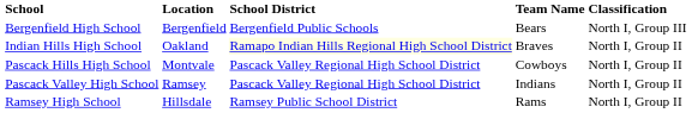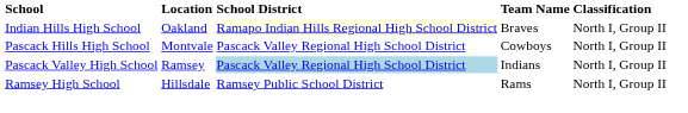 <table>
 <tr>
 <td><strong>School</strong></td>
 <td><strong>Location</strong></td>
 <td><strong>School District</strong></td>
 <td><strong>Team Name</strong></td>
 <td><strong>Classification</strong></td>
-</tr>
-<tr>
-<td><a href='#'>Bergenfield High School</a></td>
-<td><a href='#'>Bergenfield</a></td>
-<td><a href='#'>Bergenfield Public Schools</a></td>
-<td>Bears</td>
-<td>North I, Group III</td>
 </tr>
 <tr>
 <td><a href='#'>Indian Hills High School</a></td>
 <td><a href='#'>Oakland</a></td>
 <td style="background: lightyellow;"><a href='#'>Ramapo Indian Hills Regional High School District</a></td>
 <td>Braves</td>
 <td>North I, Group II</td>
 </tr>
 <tr>
 <td><a href='#'>Pascack Hills High School</a></td>
 <td><a href='#'>Montvale</a></td>
 <td><a href='#'>Pascack Valley Regional High School District</a></td>
 <td>Cowboys</td>
 <td>North I, Group II</td>
 </tr>
 <tr>
 <td><a href='#'>Pascack Valley High School</a></td>
 <td><a href='#'>Ramsey</a></td>
-<td><a href='#'>Pascack Valley Regional High School District</a></td>
+<td style="background: lightblue;"><a href='#'>Pascack Valley Regional High School District</a></td>
 <td>Indians</td>
 <td>North I, Group II</td>
 </tr>
 <tr>
 <td><a href='#'>Ramsey High School</a></td>
 <td><a href='#'>Hillsdale</a></td>
 <td><a href='#'>Ramsey Public School District</a></td>
 <td>Rams</td>
 <td>North I, Group II</td>
 </tr>
 </table>
